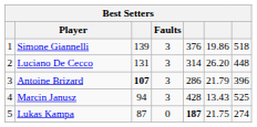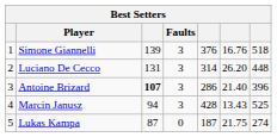 <table class="wikitable sortable" style=font-size:90%>
 <tr>
 <th colspan=7>Best Setters</th>
 </tr>
 <tr>
 <th></th>
 <th width=158>Player</th>
 <th width=20></th>
 <th width=20>Faults</th>
 <th width=20></th>
 <th width=20></th>
 <th width=20></th>
 </tr>
 <tr>
 <td align=center>1</td>
 <td> <a href='#'>Simone Giannelli</a></td>
 <td align=center>139</td>
 <td align=center>3</td>
 <td align=center>376</td>
-<td align=center>19.86</td>
+<td align=center>16.76</td>
 <td align=center>518</td>
 </tr>
 <tr>
 <td align=center>2</td>
 <td> <a href='#'>Luciano De Cecco</a></td>
 <td align=center>131</td>
 <td align=center>3</td>
 <td align=center>314</td>
 <td align=center>26.20</td>
 <td align=center>448</td>
 </tr>
 <tr>
 <td align=center>3</td>
 <td> <a href='#'>Antoine Brizard</a></td>
 <td align=center><strong>107</strong></td>
 <td align=center>3</td>
 <td align=center>286</td>
-<td align=center>21.79</td>
+<td align=center>21.40</td>
 <td align=center>396</td>
 </tr>
 <tr>
 <td align=center>4</td>
 <td> <a href='#'>Marcin Janusz</a></td>
 <td align=center>94</td>
 <td align=center>3</td>
 <td align=center>428</td>
 <td align=center>13.43</td>
 <td align=center>525</td>
 </tr>
 <tr>
 <td align=center>5</td>
 <td> <a href='#'>Lukas Kampa</a></td>
 <td align=center>87</td>
 <td align=center>0</td>
-<td align=center><strong>187</strong></td>
+<td align=center>187</td>
 <td align=center>21.75</td>
 <td align=center>274</td>
 </tr>
 </table>
